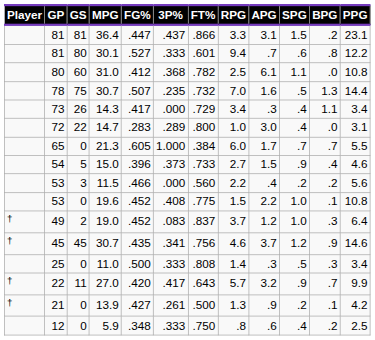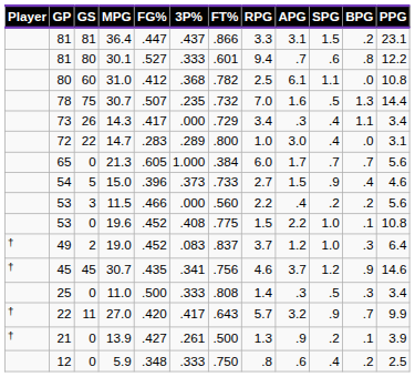 <table class="wikitable sortable" style="text-align:right;">
 <tr>
 <th style="background:#010101; color:#FFFFFF; border-top:#753BBD 3px solid; border-bottom:#753BBD 3px solid;">Player</th>
 <th style="background:#010101; color:#FFFFFF; border-top:#753BBD 3px solid; border-bottom:#753BBD 3px solid;">GP</th>
 <th style="background:#010101; color:#FFFFFF; border-top:#753BBD 3px solid; border-bottom:#753BBD 3px solid;">GS</th>
 <th style="background:#010101; color:#FFFFFF; border-top:#753BBD 3px solid; border-bottom:#753BBD 3px solid;">MPG</th>
 <th style="background:#010101; color:#FFFFFF; border-top:#753BBD 3px solid; border-bottom:#753BBD 3px solid;">FG%</th>
 <th style="background:#010101; color:#FFFFFF; border-top:#753BBD 3px solid; border-bottom:#753BBD 3px solid;">3P%</th>
 <th style="background:#010101; color:#FFFFFF; border-top:#753BBD 3px solid; border-bottom:#753BBD 3px solid;">FT%</th>
 <th style="background:#010101; color:#FFFFFF; border-top:#753BBD 3px solid; border-bottom:#753BBD 3px solid;">RPG</th>
 <th style="background:#010101; color:#FFFFFF; border-top:#753BBD 3px solid; border-bottom:#753BBD 3px solid;">APG</th>
 <th style="background:#010101; color:#FFFFFF; border-top:#753BBD 3px solid; border-bottom:#753BBD 3px solid;">SPG</th>
 <th style="background:#010101; color:#FFFFFF; border-top:#753BBD 3px solid; border-bottom:#753BBD 3px solid;">BPG</th>
 <th style="background:#010101; color:#FFFFFF; border-top:#753BBD 3px solid; border-bottom:#753BBD 3px solid;">PPG</th>
 </tr>
 <tr>
 <td style="text-align:left;"></td>
 <td>81</td>
 <td>81</td>
 <td>36.4</td>
 <td>.447</td>
 <td>.437</td>
 <td>.866</td>
 <td>3.3</td>
 <td>3.1</td>
 <td>1.5</td>
 <td>.2</td>
 <td>23.1</td>
 </tr>
 <tr>
 <td style="text-align:left;"></td>
 <td>81</td>
 <td>80</td>
 <td>30.1</td>
 <td>.527</td>
 <td>.333</td>
 <td>.601</td>
 <td>9.4</td>
 <td>.7</td>
 <td>.6</td>
 <td>.8</td>
 <td>12.2</td>
 </tr>
 <tr>
 <td style="text-align:left;"></td>
 <td>80</td>
 <td>60</td>
 <td>31.0</td>
 <td>.412</td>
 <td>.368</td>
 <td>.782</td>
 <td>2.5</td>
 <td>6.1</td>
 <td>1.1</td>
 <td>.0</td>
 <td>10.8</td>
 </tr>
 <tr>
 <td style="text-align:left;"></td>
 <td>78</td>
 <td>75</td>
 <td>30.7</td>
 <td>.507</td>
 <td>.235</td>
 <td>.732</td>
 <td>7.0</td>
 <td>1.6</td>
 <td>.5</td>
 <td>1.3</td>
 <td>14.4</td>
 </tr>
 <tr>
 <td style="text-align:left;"></td>
 <td>73</td>
 <td>26</td>
 <td>14.3</td>
 <td>.417</td>
 <td>.000</td>
 <td>.729</td>
 <td>3.4</td>
 <td>.3</td>
 <td>.4</td>
 <td>1.1</td>
 <td>3.4</td>
 </tr>
 <tr>
 <td style="text-align:left;"></td>
 <td>72</td>
 <td>22</td>
 <td>14.7</td>
 <td>.283</td>
 <td>.289</td>
 <td>.800</td>
 <td>1.0</td>
 <td>3.0</td>
 <td>.4</td>
 <td>.0</td>
 <td>3.1</td>
 </tr>
 <tr>
 <td style="text-align:left;"></td>
 <td>65</td>
 <td>0</td>
 <td>21.3</td>
 <td>.605</td>
 <td>1.000</td>
 <td>.384</td>
 <td>6.0</td>
 <td>1.7</td>
 <td>.7</td>
 <td>.7</td>
-<td>5.5</td>
+<td>5.6</td>
 </tr>
 <tr>
 <td style="text-align:left;"></td>
 <td>54</td>
 <td>5</td>
 <td>15.0</td>
 <td>.396</td>
 <td>.373</td>
 <td>.733</td>
 <td>2.7</td>
 <td>1.5</td>
 <td>.9</td>
 <td>.4</td>
 <td>4.6</td>
 </tr>
 <tr>
 <td style="text-align:left;"></td>
 <td>53</td>
 <td>3</td>
 <td>11.5</td>
 <td>.466</td>
 <td>.000</td>
 <td>.560</td>
 <td>2.2</td>
 <td>.4</td>
 <td>.2</td>
 <td>.2</td>
 <td>5.6</td>
 </tr>
 <tr>
 <td style="text-align:left;"></td>
 <td>53</td>
 <td>0</td>
 <td>19.6</td>
 <td>.452</td>
 <td>.408</td>
 <td>.775</td>
 <td>1.5</td>
 <td>2.2</td>
 <td>1.0</td>
 <td>.1</td>
 <td>10.8</td>
 </tr>
 <tr>
 <td style="text-align:left;"><sup>†</sup></td>
 <td>49</td>
 <td>2</td>
 <td>19.0</td>
 <td>.452</td>
 <td>.083</td>
 <td>.837</td>
 <td>3.7</td>
 <td>1.2</td>
 <td>1.0</td>
 <td>.3</td>
 <td>6.4</td>
 </tr>
 <tr>
 <td style="text-align:left;"><sup>†</sup></td>
 <td>45</td>
 <td>45</td>
 <td>30.7</td>
 <td>.435</td>
 <td>.341</td>
 <td>.756</td>
 <td>4.6</td>
 <td>3.7</td>
 <td>1.2</td>
 <td>.9</td>
 <td>14.6</td>
 </tr>
 <tr>
 <td style="text-align:left;"></td>
 <td>25</td>
 <td>0</td>
 <td>11.0</td>
 <td>.500</td>
 <td>.333</td>
 <td>.808</td>
 <td>1.4</td>
 <td>.3</td>
 <td>.5</td>
 <td>.3</td>
 <td>3.4</td>
 </tr>
 <tr>
 <td style="text-align:left;"><sup>†</sup></td>
 <td>22</td>
 <td>11</td>
 <td>27.0</td>
 <td>.420</td>
 <td>.417</td>
 <td>.643</td>
 <td>5.7</td>
 <td>3.2</td>
 <td>.9</td>
 <td>.7</td>
 <td>9.9</td>
 </tr>
 <tr>
 <td style="text-align:left;"><sup>†</sup></td>
 <td>21</td>
 <td>0</td>
 <td>13.9</td>
 <td>.427</td>
 <td>.261</td>
 <td>.500</td>
 <td>1.3</td>
 <td>.9</td>
 <td>.2</td>
 <td>.1</td>
-<td>4.2</td>
+<td>3.9</td>
 </tr>
 <tr>
 <td style="text-align:left;"></td>
 <td>12</td>
 <td>0</td>
 <td>5.9</td>
 <td>.348</td>
 <td>.333</td>
 <td>.750</td>
 <td>.8</td>
 <td>.6</td>
 <td>.4</td>
 <td>.2</td>
 <td>2.5</td>
 </tr>
 </table>
